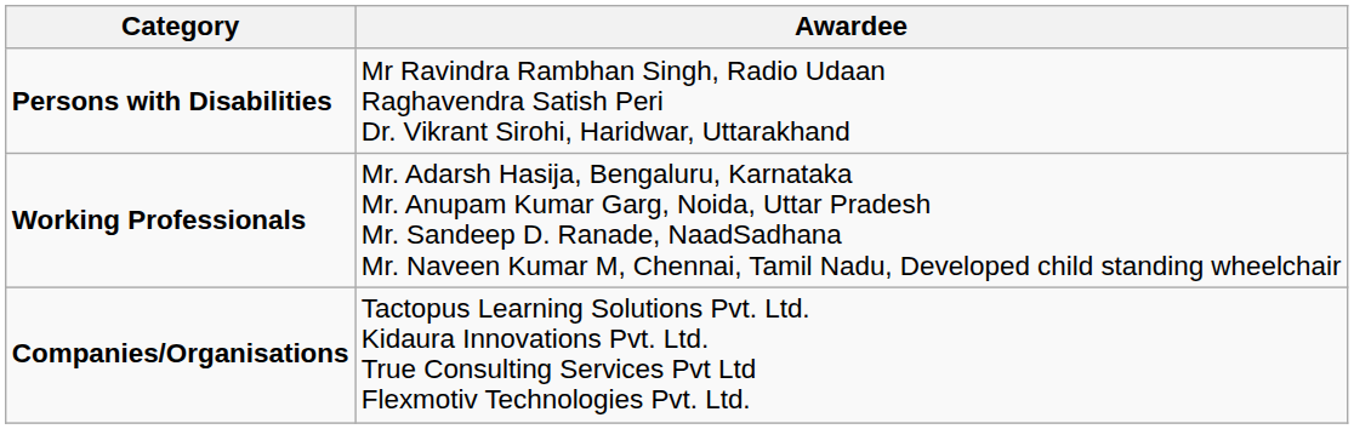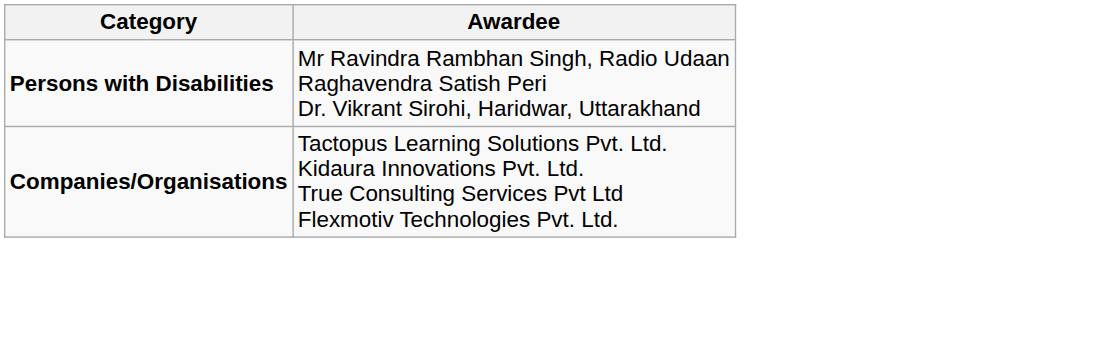 <table class="wikitable">
 <tr>
 <th>Category</th>
 <th>Awardee</th>
 </tr>
 <tr>
 <td><strong>Persons with Disabilities</strong></td>
 <td>Mr Ravindra Rambhan Singh, Radio Udaan<br>Raghavendra Satish Peri<br>Dr. Vikrant Sirohi, Haridwar, Uttarakhand</td>
 </tr>
 <tr>
-<td><strong>Working Professionals</strong></td>
-<td>Mr. Adarsh Hasija, Bengaluru, Karnataka<br>Mr. Anupam Kumar Garg, Noida, Uttar Pradesh<br>Mr. Sandeep D. Ranade, NaadSadhana<br>Mr. Naveen Kumar M, Chennai, Tamil Nadu, Developed child standing wheelchair</td>
-</tr>
-<tr>
 <td><strong>Companies/Organisations</strong></td>
 <td>Tactopus Learning Solutions Pvt. Ltd.<br>Kidaura Innovations Pvt. Ltd.<br>True Consulting Services Pvt Ltd<br>Flexmotiv Technologies Pvt. Ltd.</td>
 </tr>
 </table>
